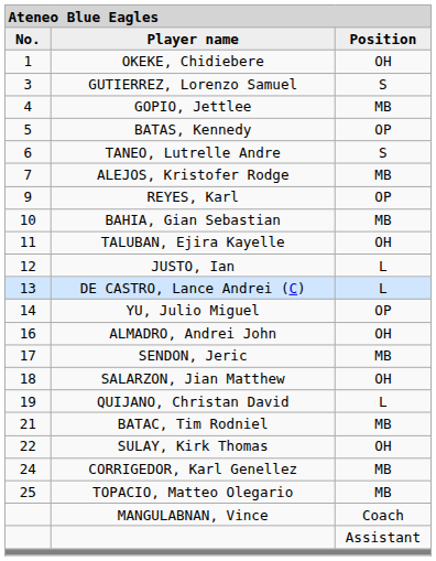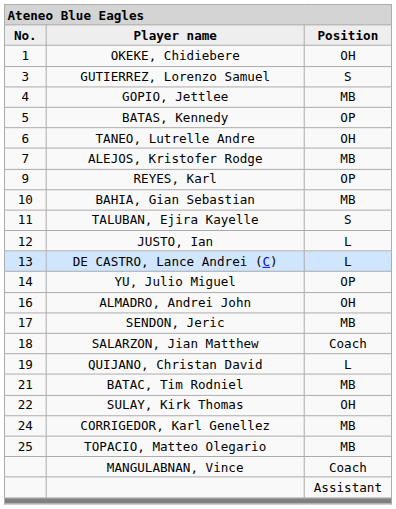 <table class='wikitable mw-collapsible mw-collapsed' style='text-align: center; font-size: 100%; width: 400px; border: none;'>
 <tr>
 <th style="background:#D4D4D4; text-align:left;" colspan=3> Ateneo Blue Eagles</th>
 </tr>
 <tr style="background:#EEEEEE; font-weight:bold;">
 <td width=5%>No.</td>
 <td width=40%>Player name</td>
 <td width=5%>Position</td>
 </tr>
 <tr>
 <td>1</td>
 <td>OKEKE, Chidiebere</td>
 <td>OH</td>
 </tr>
 <tr>
 <td>3</td>
 <td>GUTIERREZ, Lorenzo Samuel</td>
 <td>S</td>
 </tr>
 <tr>
 <td>4</td>
 <td>GOPIO, Jettlee</td>
 <td>MB</td>
 </tr>
 <tr>
 <td>5</td>
 <td>BATAS, Kennedy</td>
 <td>OP</td>
 </tr>
 <tr>
 <td>6</td>
 <td>TANEO, Lutrelle Andre</td>
-<td>S</td>
+<td>OH</td>
 </tr>
 <tr>
 <td>7</td>
 <td>ALEJOS, Kristofer Rodge</td>
 <td>MB</td>
 </tr>
 <tr>
 <td>9</td>
 <td>REYES, Karl</td>
 <td>OP</td>
 </tr>
 <tr>
 <td>10</td>
 <td>BAHIA, Gian Sebastian</td>
 <td>MB</td>
 </tr>
 <tr>
 <td>11</td>
 <td>TALUBAN, Ejira Kayelle</td>
-<td>OH</td>
+<td>S</td>
 </tr>
 <tr>
 <td>12</td>
 <td>JUSTO, Ian</td>
 <td>L</td>
 </tr>
 <tr style="background: #D0E6FF">
 <td>13</td>
 <td>DE CASTRO, Lance Andrei (<a href='#'>C</a>)</td>
 <td>L</td>
 </tr>
 <tr>
 <td>14</td>
 <td>YU, Julio Miguel</td>
 <td>OP</td>
 </tr>
 <tr>
 <td>16</td>
 <td>ALMADRO, Andrei John</td>
 <td>OH</td>
 </tr>
 <tr>
 <td>17</td>
 <td>SENDON, Jeric</td>
 <td>MB</td>
 </tr>
 <tr>
 <td>18</td>
 <td>SALARZON, Jian Matthew</td>
-<td>OH</td>
+<td>Coach</td>
 </tr>
 <tr>
 <td>19</td>
 <td>QUIJANO, Christan David</td>
 <td>L</td>
 </tr>
 <tr>
 <td>21</td>
 <td>BATAC, Tim Rodniel</td>
 <td>MB</td>
 </tr>
 <tr>
 <td>22</td>
 <td>SULAY, Kirk Thomas</td>
 <td>OH</td>
 </tr>
 <tr>
 <td>24</td>
 <td>CORRIGEDOR, Karl Genellez</td>
 <td>MB</td>
 </tr>
 <tr>
 <td>25</td>
 <td>TOPACIO, Matteo Olegario</td>
 <td>MB</td>
 </tr>
 <tr>
 <td></td>
 <td>MANGULABNAN, Vince</td>
 <td>Coach</td>
 </tr>
 <tr>
 <td></td>
 <td></td>
 <td>Assistant</td>
 </tr>
 <tr>
 <th style='background: grey;' colspan=3></th>
 </tr>
 </table>
